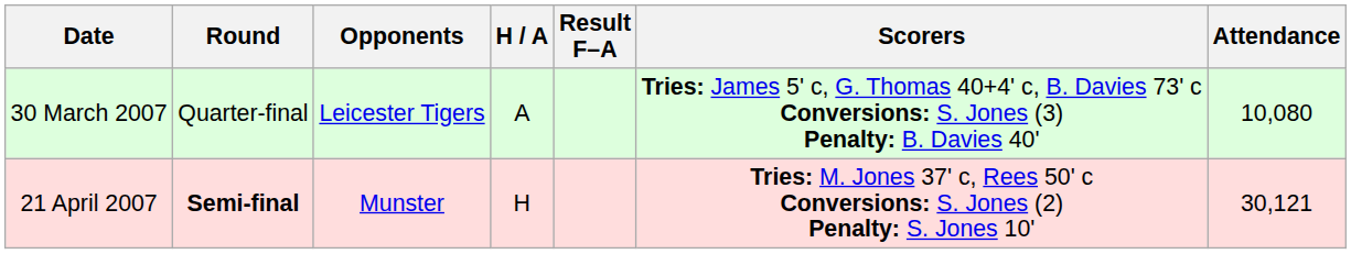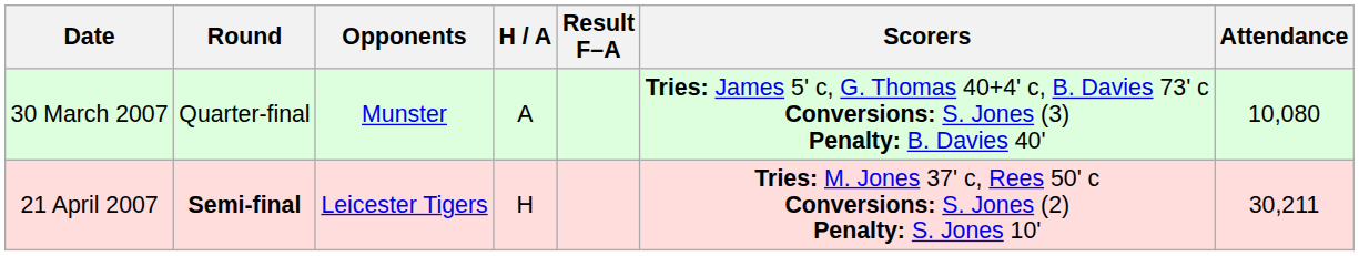 <table class="wikitable" style="text-align:center">
 <tr>
 <th>Date</th>
 <th>Round</th>
 <th>Opponents</th>
 <th>H / A</th>
 <th>Result<br>F–A</th>
 <th>Scorers</th>
 <th>Attendance</th>
 </tr>
 <tr style="background:#ddffdd">
 <td>30 March 2007</td>
 <td>Quarter-final</td>
-<td><a href='#'>Leicester Tigers</a></td>
+<td><a href='#'>Munster</a></td>
 <td>A</td>
 <td></td>
 <td><strong>Tries:</strong> <a href='#'>James</a> 5' c, <a href='#'>G. Thomas</a> 40+4' c, <a href='#'>B. Davies</a> 73' c<br><strong>Conversions:</strong> <a href='#'>S. Jones</a> (3)<br><strong>Penalty:</strong> <a href='#'>B. Davies</a> 40'</td>
 <td>10,080</td>
 </tr>
 <tr style="background:#ffdddd">
 <td>21 April 2007</td>
 <td><strong>Semi-final</strong></td>
-<td><a href='#'>Munster</a></td>
+<td><a href='#'>Leicester Tigers</a></td>
 <td>H</td>
 <td></td>
 <td><strong>Tries:</strong> <a href='#'>M. Jones</a> 37' c, <a href='#'>Rees</a> 50' c<br><strong>Conversions:</strong> <a href='#'>S. Jones</a> (2)<br><strong>Penalty:</strong> <a href='#'>S. Jones</a> 10'</td>
-<td>30,121</td>
+<td>30,211</td>
 </tr>
 </table>
